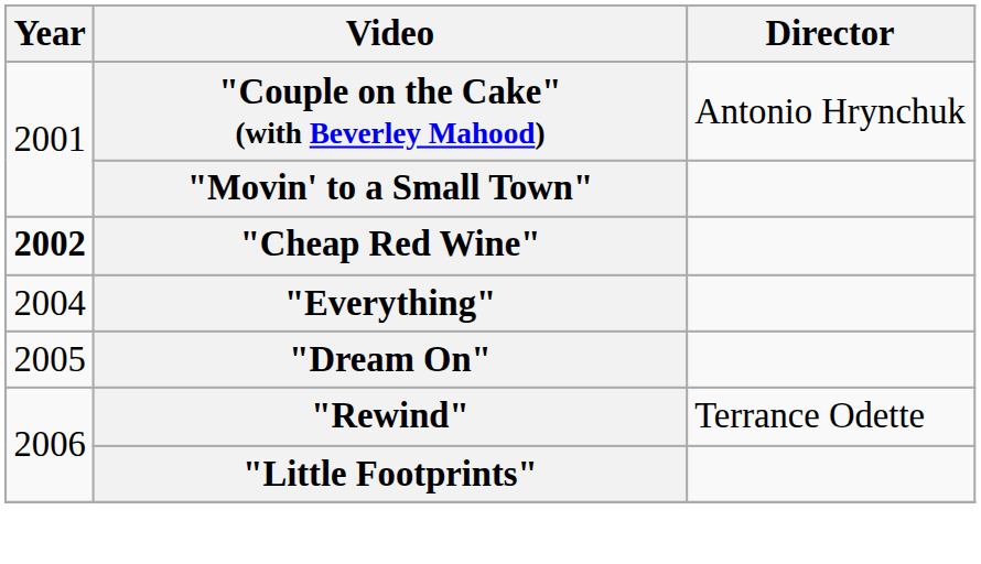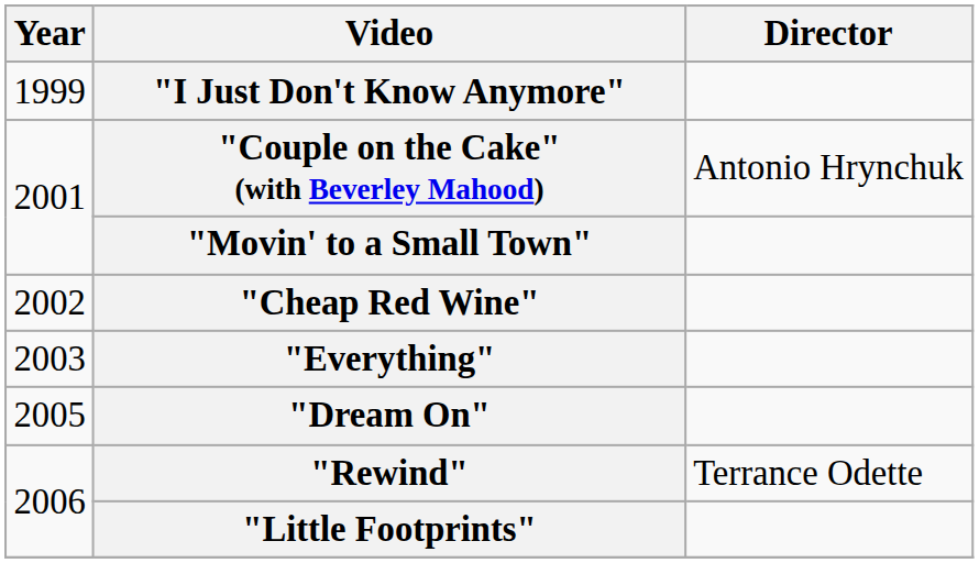 <table class="wikitable plainrowheaders">
 <tr>
 <th>Year</th>
 <th style="width:16em;">Video</th>
 <th>Director</th>
+</tr>
+<tr>
+<td>1999</td>
+<th scope="row">"I Just Don't Know Anymore"</th>
+<td></td>
 </tr>
 <tr>
 <td rowspan="2">2001</td>
 <th scope="row">"Couple on the Cake"<br><small>(with <a href='#'>Beverley Mahood</a>)</small></th>
 <td>Antonio Hrynchuk</td>
 </tr>
 <tr>
 <th scope="row">"Movin' to a Small Town"</th>
 <td></td>
 </tr>
 <tr>
-<td><strong>2002</strong></td>
+<td>2002</td>
 <th scope="row">"Cheap Red Wine"</th>
 <td></td>
 </tr>
 <tr>
-<td>2004</td>
+<td>2003</td>
 <th scope="row">"Everything"</th>
 <td></td>
 </tr>
 <tr>
 <td>2005</td>
 <th scope="row">"Dream On"</th>
 <td></td>
 </tr>
 <tr>
 <td rowspan="2">2006</td>
 <th scope="row">"Rewind"</th>
 <td>Terrance Odette</td>
 </tr>
 <tr>
 <th scope="row">"Little Footprints"</th>
 <td></td>
 </tr>
 <tr>
 </tr>
 </table>
